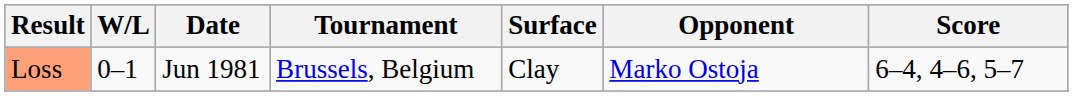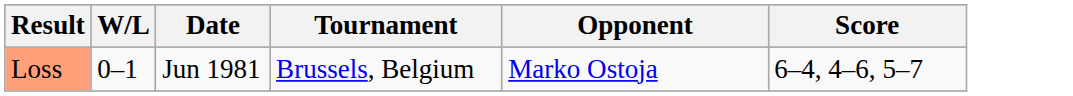 <table class="sortable wikitable">
 <tr>
 <th style="width:40px">Result</th>
 <th style="width:30px" class="unsortable">W/L</th>
 <th style="width:60px">Date</th>
 <th style="width:130px">Tournament</th>
-<th style="width:50px">Surface</th>
 <th style="width:150px">Opponent</th>
 <th style="width:110px" class="unsortable">Score</th>
 </tr>
 <tr>
 <td style="background:#ffa07a;">Loss</td>
 <td>0–1</td>
 <td>Jun 1981</td>
 <td><a href='#'>Brussels</a>, Belgium</td>
-<td>Clay</td>
 <td> <a href='#'>Marko Ostoja</a></td>
 <td>6–4, 4–6, 5–7</td>
 </tr>
 </table>
